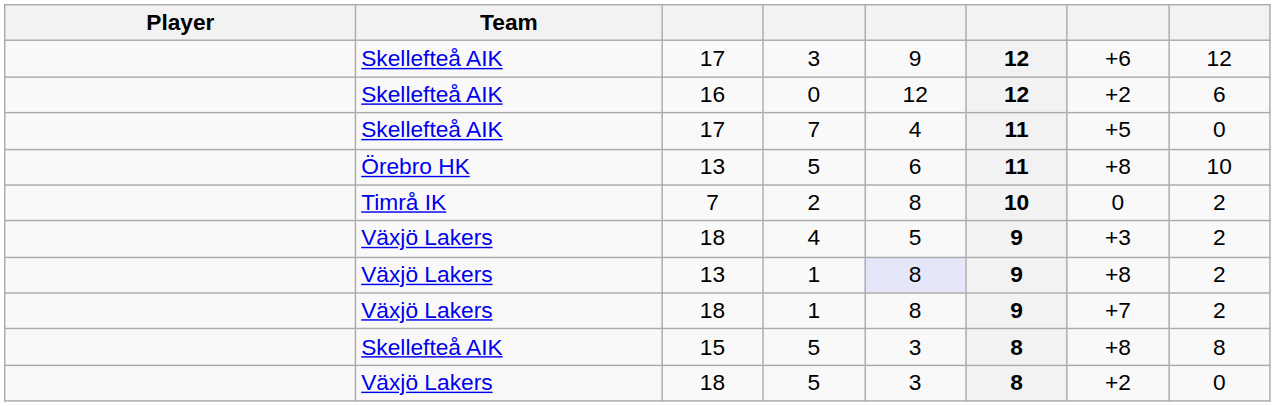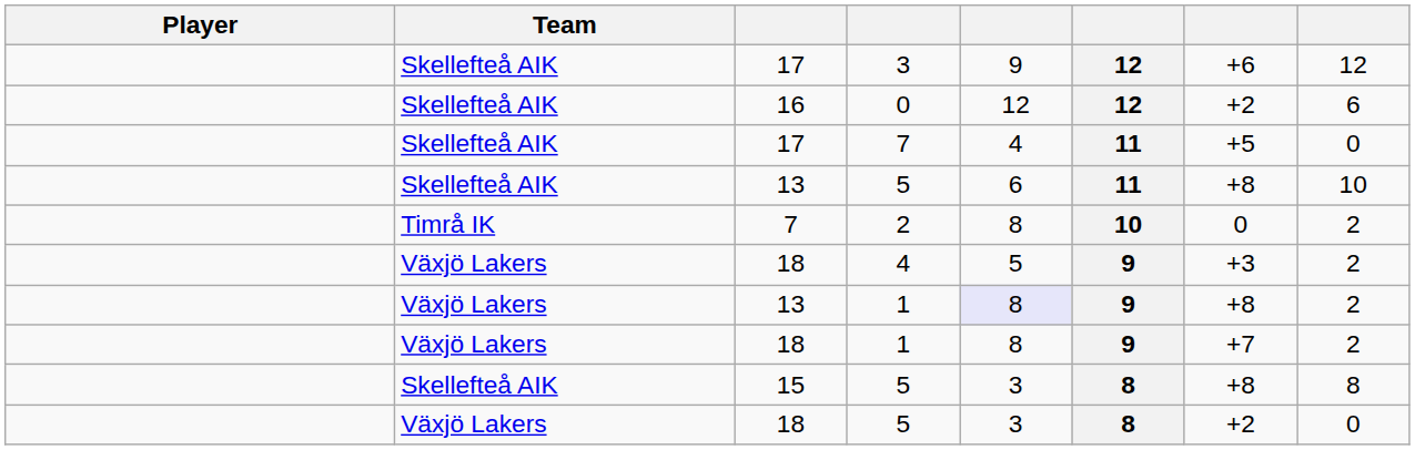 <table class="wikitable sortable" style="text-align: center">
 <tr>
 <th style="width: 15em;">Player</th>
 <th style="width: 13em;">Team</th>
 <th style="width: 4em;"></th>
 <th style="width: 4em;"></th>
 <th style="width: 4em;"></th>
 <th style="width: 4em;"></th>
 <th style="width: 4em;"></th>
 <th style="width: 4em;"></th>
 </tr>
 <tr>
 <td style="text-align:left;"> </td>
 <td style="text-align:left;"><a href='#'>Skellefteå AIK</a></td>
 <td>17</td>
 <td>3</td>
 <td>9</td>
 <th>12</th>
 <td>+6</td>
 <td>12</td>
 </tr>
 <tr>
 <td style="text-align:left;"> </td>
 <td style="text-align:left;"><a href='#'>Skellefteå AIK</a></td>
 <td>16</td>
 <td>0</td>
 <td>12</td>
 <th>12</th>
 <td>+2</td>
 <td>6</td>
 </tr>
 <tr>
 <td style="text-align:left;"> </td>
 <td style="text-align:left;"><a href='#'>Skellefteå AIK</a></td>
 <td>17</td>
 <td>7</td>
 <td>4</td>
 <th>11</th>
 <td>+5</td>
 <td>0</td>
 </tr>
 <tr>
 <td style="text-align:left;"> </td>
-<td style="text-align:left;"><a href='#'>Örebro HK</a></td>
+<td style="text-align:left;"><a href='#'>Skellefteå AIK</a></td>
 <td>13</td>
 <td>5</td>
 <td>6</td>
 <th>11</th>
 <td>+8</td>
 <td>10</td>
 </tr>
 <tr>
 <td style="text-align:left;"> </td>
 <td style="text-align:left;"><a href='#'>Timrå IK</a></td>
 <td>7</td>
 <td>2</td>
 <td>8</td>
 <th>10</th>
 <td>0</td>
 <td>2</td>
 </tr>
 <tr>
 <td style="text-align:left;"> </td>
 <td style="text-align:left;"><a href='#'>Växjö Lakers</a></td>
 <td>18</td>
 <td>4</td>
 <td>5</td>
 <th>9</th>
 <td>+3</td>
 <td>2</td>
 </tr>
 <tr>
 <td style="text-align:left;"> </td>
 <td style="text-align:left;"><a href='#'>Växjö Lakers</a></td>
 <td>13</td>
 <td>1</td>
 <td style="background: lavender;">8</td>
 <th>9</th>
 <td>+8</td>
 <td>2</td>
 </tr>
 <tr>
 <td style="text-align:left;"> </td>
 <td style="text-align:left;"><a href='#'>Växjö Lakers</a></td>
 <td>18</td>
 <td>1</td>
 <td>8</td>
 <th>9</th>
 <td>+7</td>
 <td>2</td>
 </tr>
 <tr>
 <td style="text-align:left;"> </td>
 <td style="text-align:left;"><a href='#'>Skellefteå AIK</a></td>
 <td>15</td>
 <td>5</td>
 <td>3</td>
 <th>8</th>
 <td>+8</td>
 <td>8</td>
 </tr>
 <tr>
 <td style="text-align:left;"> </td>
 <td style="text-align:left;"><a href='#'>Växjö Lakers</a></td>
 <td>18</td>
 <td>5</td>
 <td>3</td>
 <th>8</th>
 <td>+2</td>
 <td>0</td>
 </tr>
 </table>
